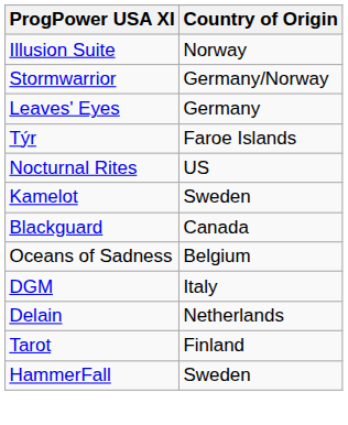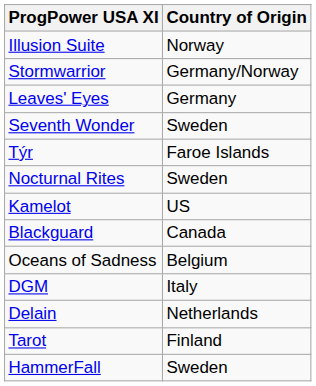 <table class="wikitable">
 <tr>
 <th>ProgPower USA XI</th>
 <th>Country of Origin</th>
 </tr>
 <tr>
 <td><a href='#'>Illusion Suite</a></td>
 <td>Norway</td>
 </tr>
 <tr>
 <td><a href='#'>Stormwarrior</a></td>
 <td>Germany/Norway</td>
 </tr>
 <tr>
 <td><a href='#'>Leaves' Eyes</a></td>
 <td>Germany</td>
 </tr>
 <tr>
+<td><a href='#'>Seventh Wonder</a></td>
+<td>Sweden</td>
+</tr>
+<tr>
 <td><a href='#'>Týr</a></td>
 <td>Faroe Islands</td>
 </tr>
 <tr>
 <td><a href='#'>Nocturnal Rites</a></td>
-<td>US</td>
+<td>Sweden</td>
 </tr>
 <tr>
 <td><a href='#'>Kamelot</a></td>
-<td>Sweden</td>
+<td>US</td>
 </tr>
 <tr>
 <td><a href='#'>Blackguard</a></td>
 <td>Canada</td>
 </tr>
 <tr>
 <td>Oceans of Sadness</td>
 <td>Belgium</td>
 </tr>
 <tr>
 <td><a href='#'>DGM</a></td>
 <td>Italy</td>
 </tr>
 <tr>
 <td><a href='#'>Delain</a></td>
 <td>Netherlands</td>
 </tr>
 <tr>
 <td><a href='#'>Tarot</a></td>
 <td>Finland</td>
 </tr>
 <tr>
 <td><a href='#'>HammerFall</a></td>
 <td>Sweden</td>
 </tr>
 </table>
